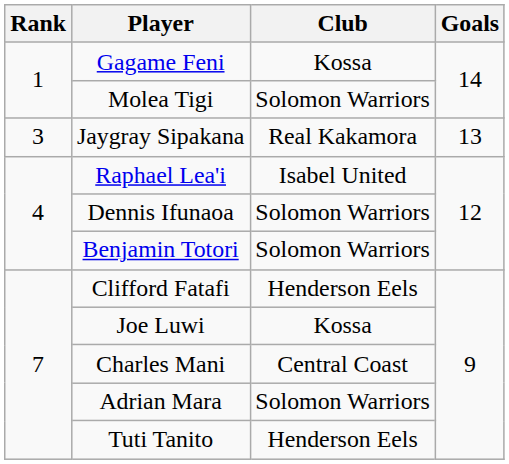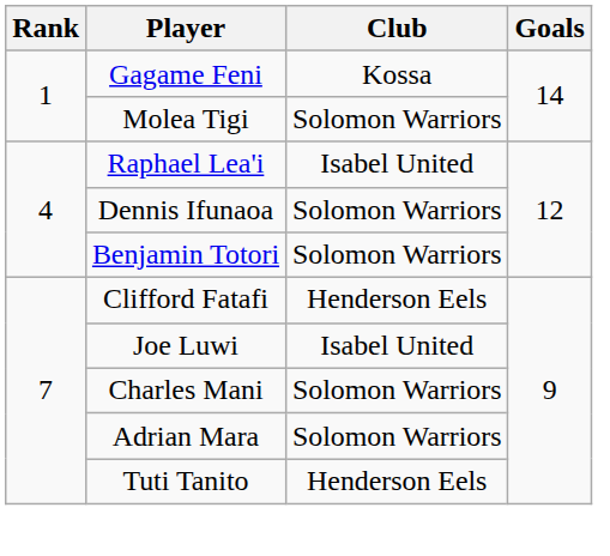 <table class="wikitable" style="text-align:center">
 <tr>
 <th>Rank</th>
 <th>Player</th>
 <th>Club</th>
 <th>Goals</th>
 </tr>
 <tr>
 <td rowspan="2">1</td>
 <td> <a href='#'>Gagame Feni</a></td>
 <td>Kossa</td>
 <td rowspan="2">14</td>
 </tr>
 <tr>
 <td> Molea Tigi</td>
 <td>Solomon Warriors</td>
-</tr>
-<tr>
-<td>3</td>
-<td> Jaygray Sipakana</td>
-<td>Real Kakamora</td>
-<td>13</td>
 </tr>
 <tr>
 <td rowspan="3">4</td>
 <td> <a href='#'>Raphael Lea'i</a></td>
 <td>Isabel United</td>
 <td rowspan="3">12</td>
 </tr>
 <tr>
 <td> Dennis Ifunaoa</td>
 <td>Solomon Warriors</td>
 </tr>
 <tr>
 <td> <a href='#'>Benjamin Totori</a></td>
 <td>Solomon Warriors</td>
 </tr>
 <tr>
 <td rowspan=5>7</td>
 <td> Clifford Fatafi</td>
 <td>Henderson Eels</td>
 <td rowspan=5>9</td>
 </tr>
 <tr>
 <td> Joe Luwi</td>
-<td>Kossa</td>
+<td>Isabel United</td>
 </tr>
 <tr>
 <td> Charles Mani</td>
-<td>Central Coast</td>
+<td>Solomon Warriors</td>
 </tr>
 <tr>
 <td> Adrian Mara</td>
 <td>Solomon Warriors</td>
 </tr>
 <tr>
 <td> Tuti Tanito</td>
 <td>Henderson Eels</td>
 </tr>
 </table>
